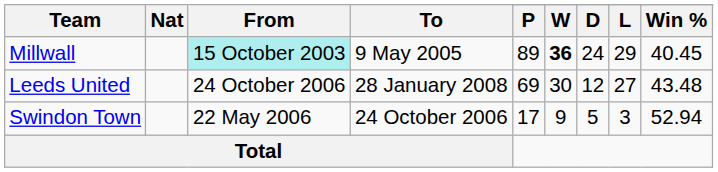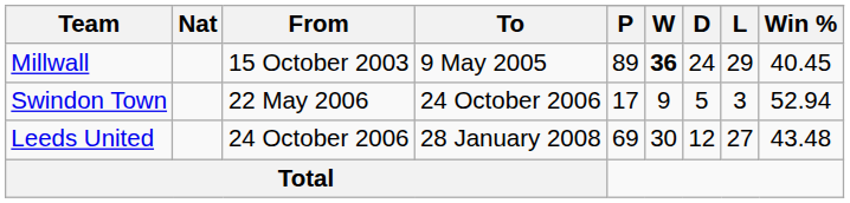 <table class="wikitable" style="text-align: center">
 <tr>
 <th rowspan="2">Team</th>
 <th rowspan="2">Nat</th>
 <th rowspan="2">From</th>
 <th rowspan="2">To</th>
 </tr>
 <tr>
 <th>P</th>
 <th>W</th>
 <th>D</th>
 <th>L</th>
 <th>Win %</th>
 </tr>
 <tr>
 <td align=left><a href='#'>Millwall</a></td>
 <td></td>
-<td align=left style="background: paleturquoise;">15 October 2003</td>
+<td align=left>15 October 2003</td>
 <td align=left>9 May 2005</td>
 <td>89</td>
 <td><strong>36</strong></td>
 <td>24</td>
 <td>29</td>
 <td>40.45</td>
+</tr>
+<tr>
+<td align=left><a href='#'>Swindon Town</a></td>
+<td></td>
+<td align=left>22 May 2006</td>
+<td align=left>24 October 2006</td>
+<td>17</td>
+<td>9</td>
+<td>5</td>
+<td>3</td>
+<td>52.94</td>
 </tr>
 <tr>
 <td align=left><a href='#'>Leeds United</a></td>
 <td></td>
 <td align=left>24 October 2006</td>
 <td align=left>28 January 2008</td>
 <td>69</td>
 <td>30</td>
 <td>12</td>
 <td>27</td>
 <td>43.48</td>
 </tr>
 <tr>
-<td align=left><a href='#'>Swindon Town</a></td>
-<td></td>
-<td align=left>22 May 2006</td>
-<td align=left>24 October 2006</td>
-<td>17</td>
-<td>9</td>
-<td>5</td>
-<td>3</td>
-<td>52.94</td>
-</tr>
-<tr>
 <th colspan=4>Total<br></th>
 </tr>
 </table>
